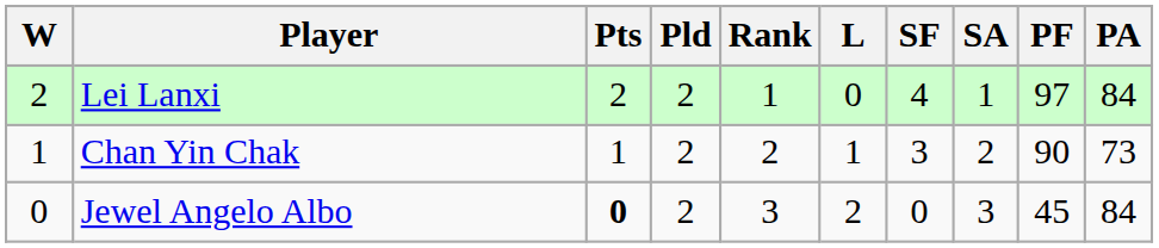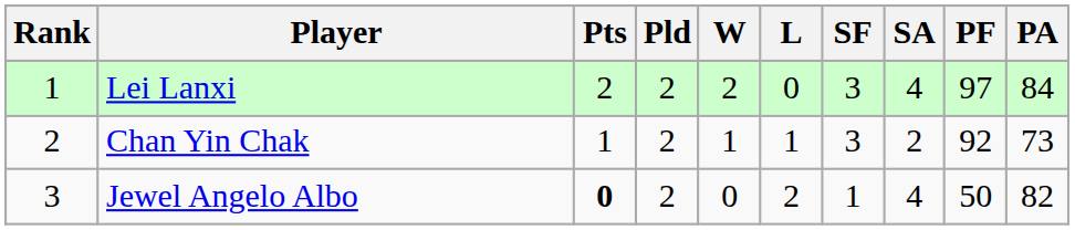 <table class=wikitable style="text-align:center; font-size:90%">
 <tr>
-<th width="20">W</th>
+<th width="20">Rank</th>
 <th width="200">Player</th>
 <th width="20">Pts</th>
 <th width="20">Pld</th>
-<th width="20">Rank</th>
+<th width="20">W</th>
 <th width="20">L</th>
 <th width="20">SF</th>
 <th width="20">SA</th>
 <th width="20">PF</th>
 <th width="20">PA</th>
 </tr>
 <tr bgcolor="#ccffcc">
-<td>2</td>
+<td>1</td>
 <td style="text-align:left"> <a href='#'>Lei Lanxi</a></td>
 <td>2</td>
 <td>2</td>
-<td>1</td>
+<td>2</td>
 <td>0</td>
+<td>3</td>
 <td>4</td>
-<td>1</td>
 <td>97</td>
 <td>84</td>
 </tr>
 <tr>
-<td>1</td>
+<td>2</td>
 <td style="text-align:left"> <a href='#'>Chan Yin Chak</a></td>
 <td>1</td>
 <td>2</td>
-<td>2</td>
+<td>1</td>
 <td>1</td>
 <td>3</td>
 <td>2</td>
-<td>90</td>
+<td>92</td>
 <td>73</td>
 </tr>
 <tr>
-<td>0</td>
+<td>3</td>
 <td style="text-align:left"> <a href='#'>Jewel Angelo Albo</a></td>
 <td><strong>0</strong></td>
 <td>2</td>
-<td>3</td>
+<td>0</td>
 <td>2</td>
-<td>0</td>
-<td>3</td>
-<td>45</td>
-<td>84</td>
+<td>1</td>
+<td>4</td>
+<td>50</td>
+<td>82</td>
 </tr>
 </table>
